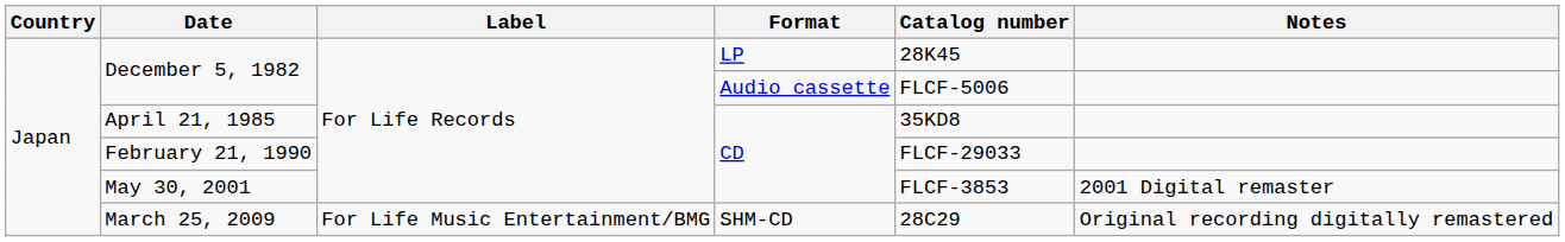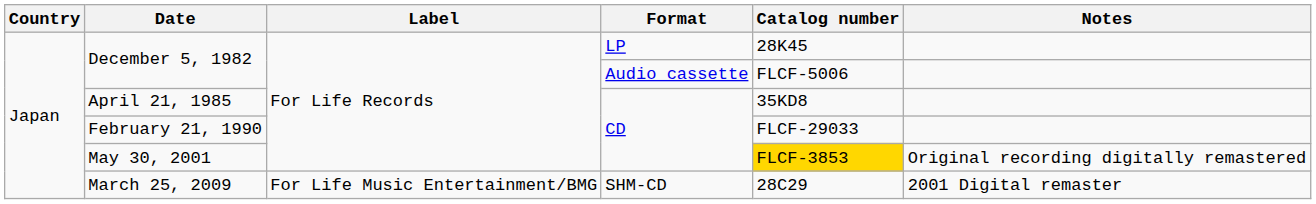 <table class="wikitable">
 <tr>
 <th>Country</th>
 <th>Date</th>
 <th>Label</th>
 <th>Format</th>
 <th>Catalog number</th>
 <th>Notes</th>
 </tr>
 <tr>
 <td rowspan="6">Japan</td>
 <td rowspan="2">December 5, 1982</td>
 <td rowspan="5">For Life Records</td>
 <td><a href='#'>LP</a></td>
 <td>28K45</td>
 <td></td>
 </tr>
 <tr>
 <td><a href='#'>Audio cassette</a></td>
 <td>FLCF-5006</td>
 <td></td>
 </tr>
 <tr>
 <td>April 21, 1985</td>
 <td rowspan="3"><a href='#'>CD</a></td>
 <td>35KD8</td>
 <td></td>
 </tr>
 <tr>
 <td>February 21, 1990</td>
 <td>FLCF-29033</td>
 </tr>
 <tr>
 <td>May 30, 2001</td>
-<td>FLCF-3853</td>
-<td>2001 Digital remaster</td>
+<td style="background: gold;">FLCF-3853</td>
+<td>Original recording digitally remastered</td>
 </tr>
 <tr>
 <td>March 25, 2009</td>
 <td>For Life Music Entertainment/BMG</td>
 <td>SHM-CD</td>
 <td>28C29</td>
-<td>Original recording digitally remastered</td>
+<td>2001 Digital remaster</td>
 </tr>
 </table>
